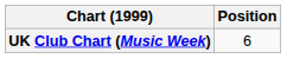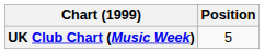 <table class="wikitable plainrowheaders" style="text-align:center;">
 <tr>
 <th scope="col">Chart (1999)</th>
 <th scope="col">Position</th>
 </tr>
 <tr>
 <th scope="row">UK <a href='#'>Club Chart</a> (<em><a href='#'>Music Week</a></em>)</th>
-<td>6</td>
+<td>5</td>
 </tr>
 </table>
